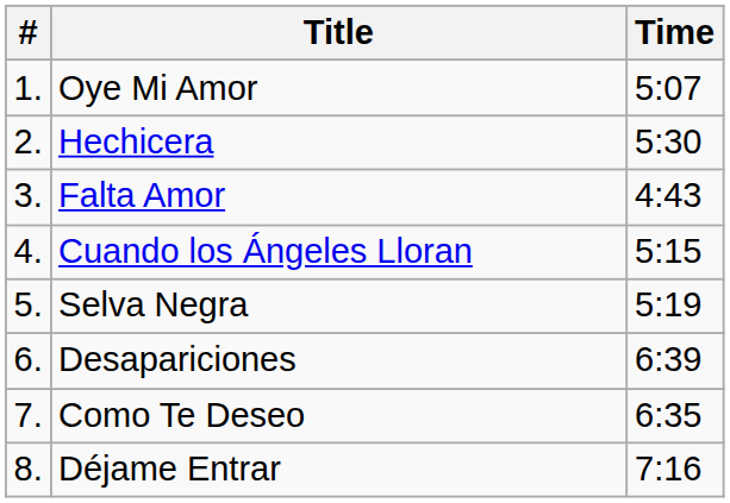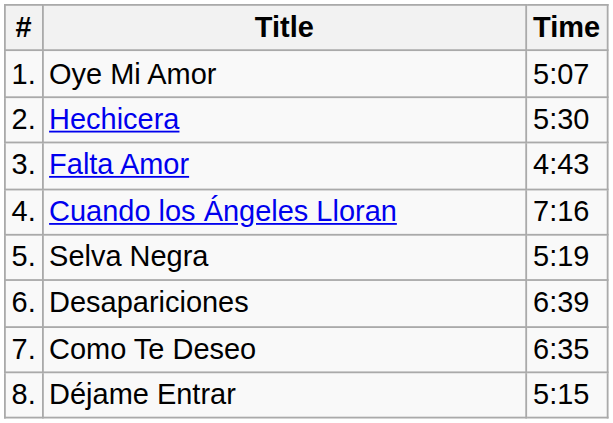 <table class="wikitable">
 <tr>
 <th>#</th>
 <th width="260">Title</th>
 <th>Time</th>
 </tr>
 <tr>
 <td>1.</td>
 <td>Oye Mi Amor</td>
 <td>5:07</td>
 </tr>
 <tr>
 <td>2.</td>
 <td><a href='#'>Hechicera</a></td>
 <td>5:30</td>
 </tr>
 <tr>
 <td>3.</td>
 <td><a href='#'>Falta Amor</a></td>
 <td>4:43</td>
 </tr>
 <tr>
 <td>4.</td>
 <td><a href='#'>Cuando los Ángeles Lloran</a></td>
-<td>5:15</td>
+<td>7:16</td>
 </tr>
 <tr>
 <td>5.</td>
 <td>Selva Negra</td>
 <td>5:19</td>
 </tr>
 <tr>
 <td>6.</td>
 <td>Desapariciones</td>
 <td>6:39</td>
 </tr>
 <tr>
 <td>7.</td>
 <td>Como Te Deseo</td>
 <td>6:35</td>
 </tr>
 <tr>
 <td>8.</td>
 <td>Déjame Entrar</td>
-<td>7:16</td>
+<td>5:15</td>
 </tr>
 </table>
